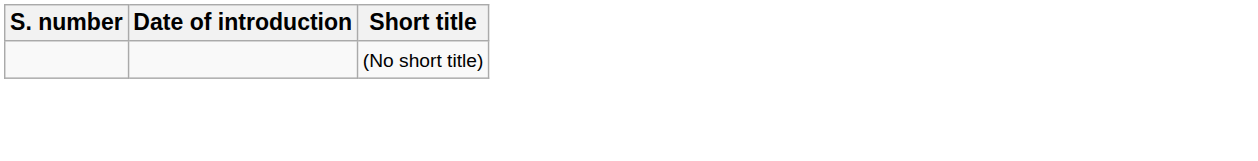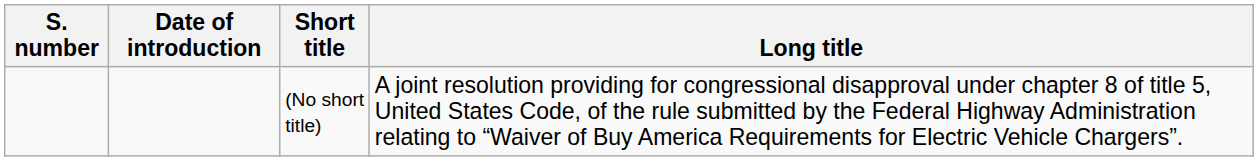 <table class="wikitable">
 <tr valign="bottom">
 <th>S. number</th>
 <th>Date of introduction</th>
 <th>Short title</th>
+<th>Long title</th>
 </tr>
 <tr>
 <td></td>
 <td></td>
 <td><small>(No short title)</small></td>
+<td>A joint resolution providing for congressional disapproval under chapter 8 of title 5, United States Code, of the rule submitted by the Federal Highway Administration relating to “Waiver of Buy America Requirements for Electric Vehicle Chargers”.</td>
 </tr>
 </table>
